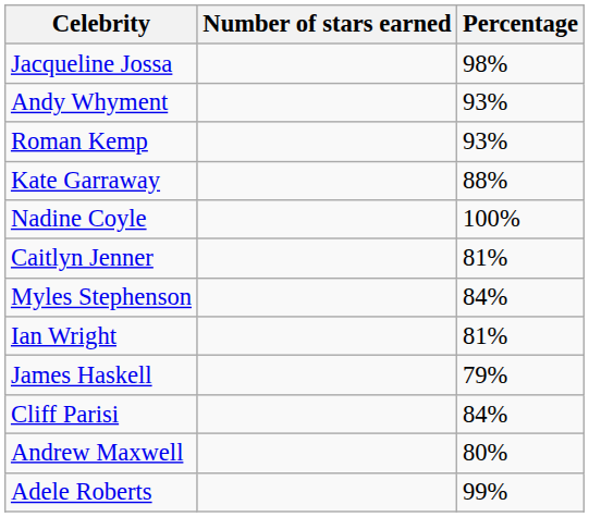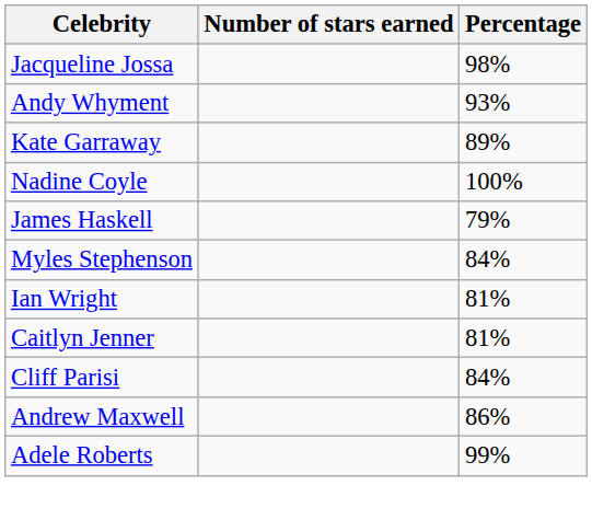 <table class=wikitable >
 <tr>
 <th>Celebrity</th>
 <th>Number of stars earned</th>
 <th>Percentage</th>
 </tr>
 <tr>
 <td><a href='#'>Jacqueline Jossa</a></td>
 <td></td>
 <td>98%</td>
 </tr>
 <tr>
 <td><a href='#'>Andy Whyment</a></td>
 <td></td>
 <td>93%</td>
 </tr>
 <tr>
-<td><a href='#'>Roman Kemp</a></td>
-<td></td>
-<td>93%</td>
-</tr>
-<tr>
 <td><a href='#'>Kate Garraway</a></td>
 <td></td>
-<td>88%</td>
+<td>89%</td>
 </tr>
 <tr>
 <td><a href='#'>Nadine Coyle</a></td>
 <td></td>
 <td>100%</td>
 </tr>
 <tr>
-<td><a href='#'>Caitlyn Jenner</a></td>
+<td><a href='#'>James Haskell</a></td>
 <td></td>
-<td>81%</td>
+<td>79%</td>
 </tr>
 <tr>
 <td><a href='#'>Myles Stephenson</a></td>
 <td></td>
 <td>84%</td>
 </tr>
 <tr>
 <td><a href='#'>Ian Wright</a></td>
 <td></td>
 <td>81%</td>
 </tr>
 <tr>
-<td><a href='#'>James Haskell</a></td>
+<td><a href='#'>Caitlyn Jenner</a></td>
 <td></td>
-<td>79%</td>
+<td>81%</td>
 </tr>
 <tr>
 <td><a href='#'>Cliff Parisi</a></td>
 <td></td>
 <td>84%</td>
 </tr>
 <tr>
 <td><a href='#'>Andrew Maxwell</a></td>
 <td></td>
-<td>80%</td>
+<td>86%</td>
 </tr>
 <tr>
 <td><a href='#'>Adele Roberts</a></td>
 <td></td>
 <td>99%</td>
 </tr>
 </table>
